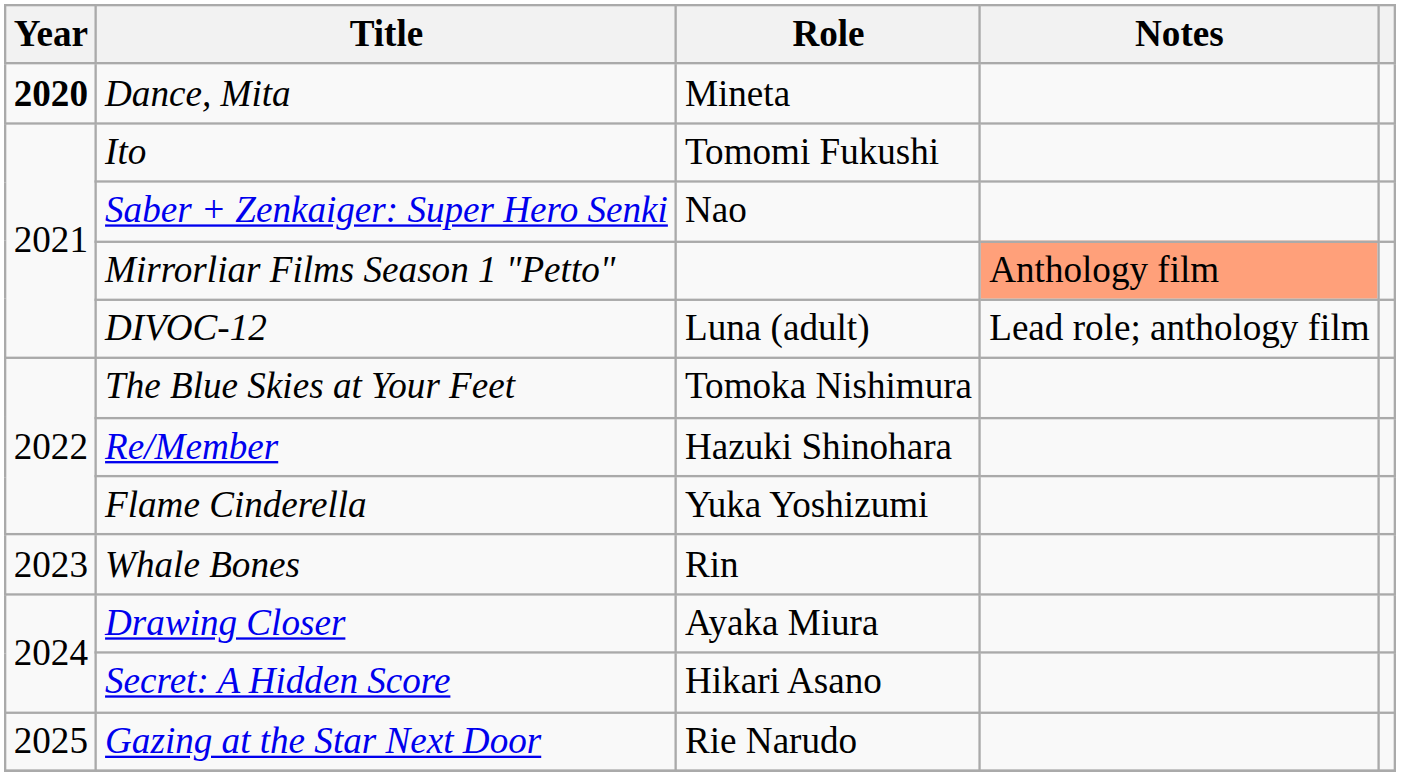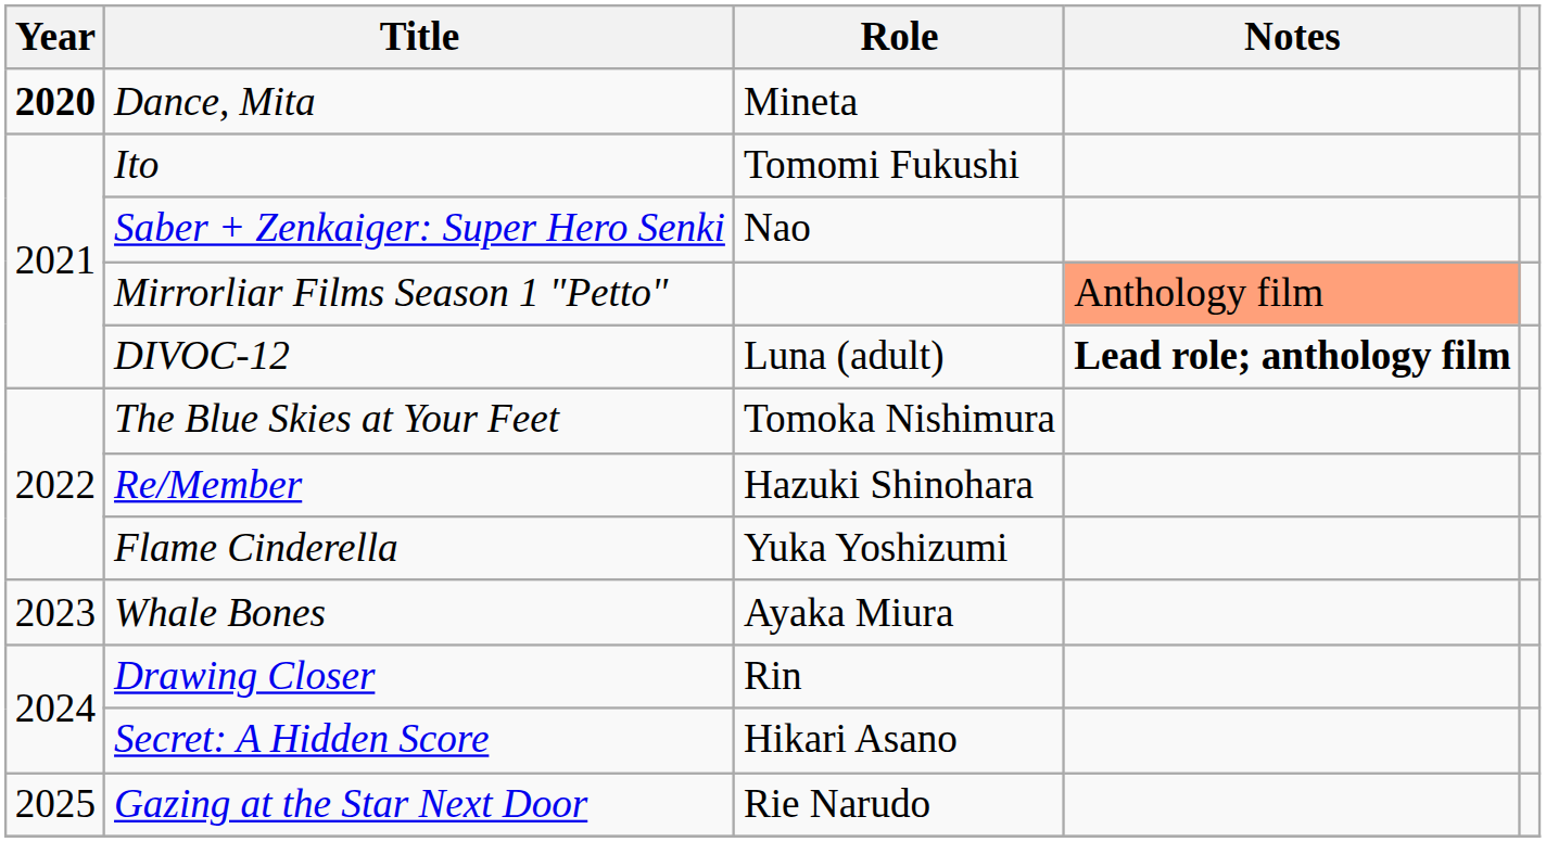 <table class="wikitable sortable">
 <tr>
 <th>Year</th>
 <th>Title</th>
 <th>Role</th>
 <th class="unsortable">Notes</th>
 <th class="unsortable"></th>
 </tr>
 <tr>
 <td><strong>2020</strong></td>
 <td><em>Dance, Mita</em></td>
 <td>Mineta</td>
 <td></td>
 <td></td>
 </tr>
 <tr>
 <td rowspan="4">2021</td>
 <td><em>Ito</em></td>
 <td>Tomomi Fukushi</td>
 <td></td>
 <td></td>
 </tr>
 <tr>
 <td><em><a href='#'>Saber + Zenkaiger: Super Hero Senki</a></em></td>
 <td>Nao</td>
 <td></td>
 <td></td>
 </tr>
 <tr>
 <td><em>Mirrorliar Films Season 1 "Petto"</em></td>
 <td></td>
 <td style="background: lightsalmon;">Anthology film</td>
 <td></td>
 </tr>
 <tr>
 <td><em>DIVOC-12</em></td>
 <td>Luna (adult)</td>
-<td>Lead role; anthology film</td>
+<td><strong>Lead role; anthology film</strong></td>
 <td></td>
 </tr>
 <tr>
 <td rowspan="3">2022</td>
 <td><em>The Blue Skies at Your Feet</em></td>
 <td>Tomoka Nishimura</td>
 <td></td>
 <td></td>
 </tr>
 <tr>
 <td><em><a href='#'>Re/Member</a></em></td>
 <td>Hazuki Shinohara</td>
 <td></td>
 <td></td>
 </tr>
 <tr>
 <td><em>Flame Cinderella</em></td>
 <td>Yuka Yoshizumi</td>
 <td></td>
 <td></td>
 </tr>
 <tr>
 <td>2023</td>
 <td><em>Whale Bones</em></td>
-<td>Rin</td>
+<td>Ayaka Miura</td>
 <td></td>
 <td></td>
 </tr>
 <tr>
 <td rowspan="2">2024</td>
 <td><em><a href='#'>Drawing Closer</a></em></td>
-<td>Ayaka Miura</td>
+<td>Rin</td>
 <td></td>
 <td></td>
 </tr>
 <tr>
 <td><em><a href='#'>Secret: A Hidden Score</a></em></td>
 <td>Hikari Asano</td>
 <td></td>
 <td></td>
 </tr>
 <tr>
 <td>2025</td>
 <td><em><a href='#'>Gazing at the Star Next Door</a></em></td>
 <td>Rie Narudo</td>
 <td></td>
 <td></td>
 </tr>
 <tr>
 </tr>
 </table>
